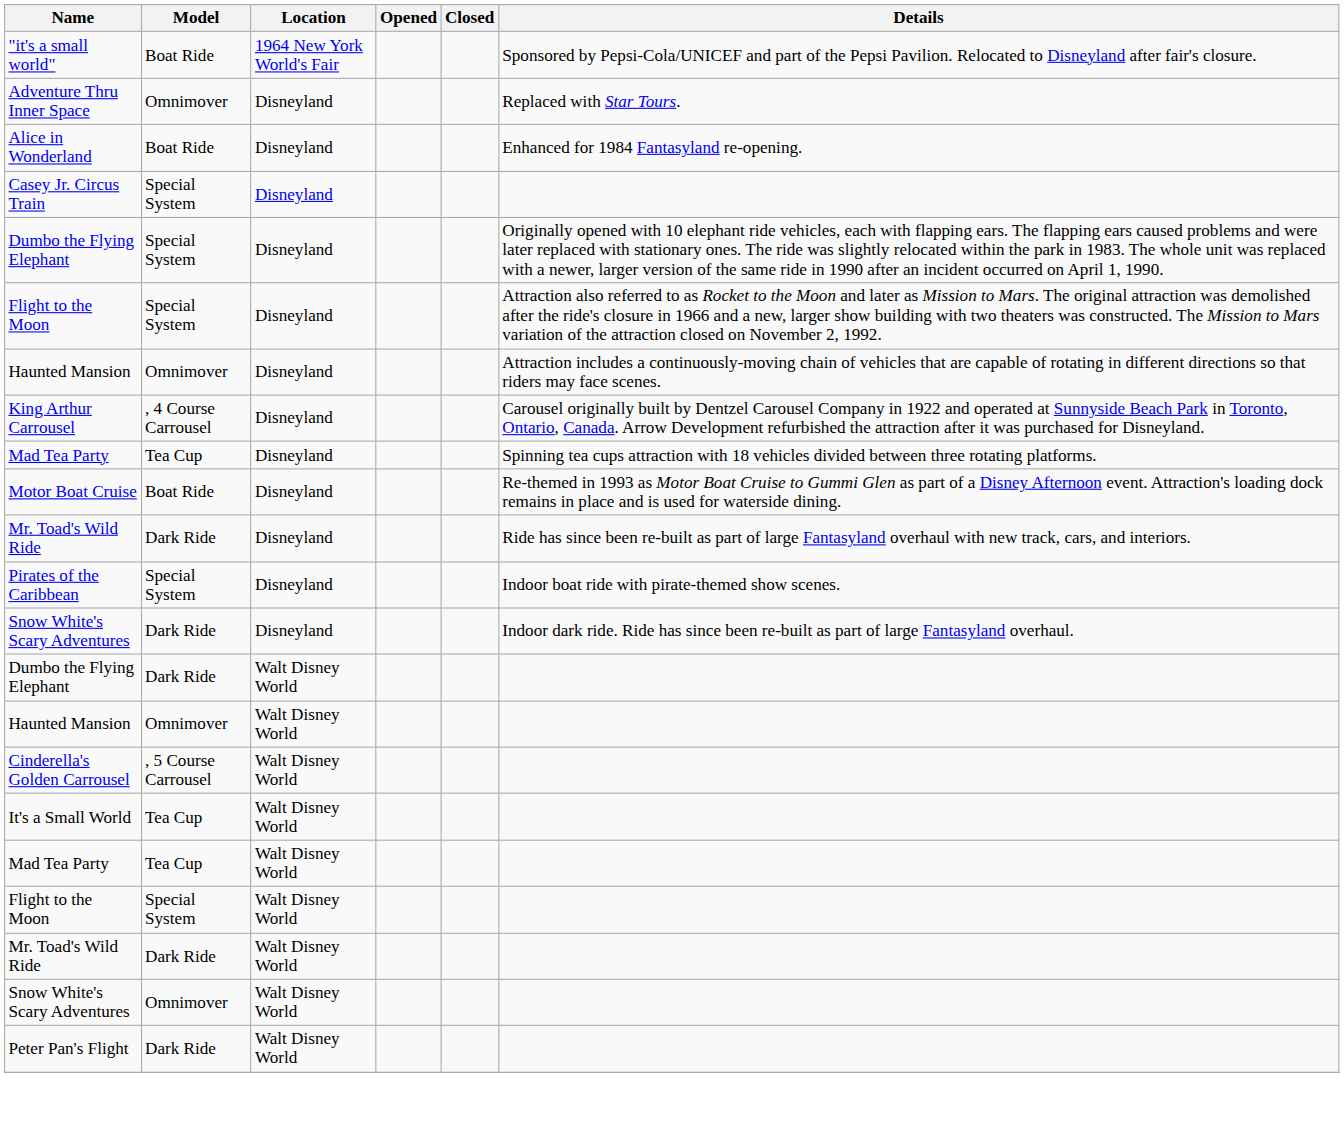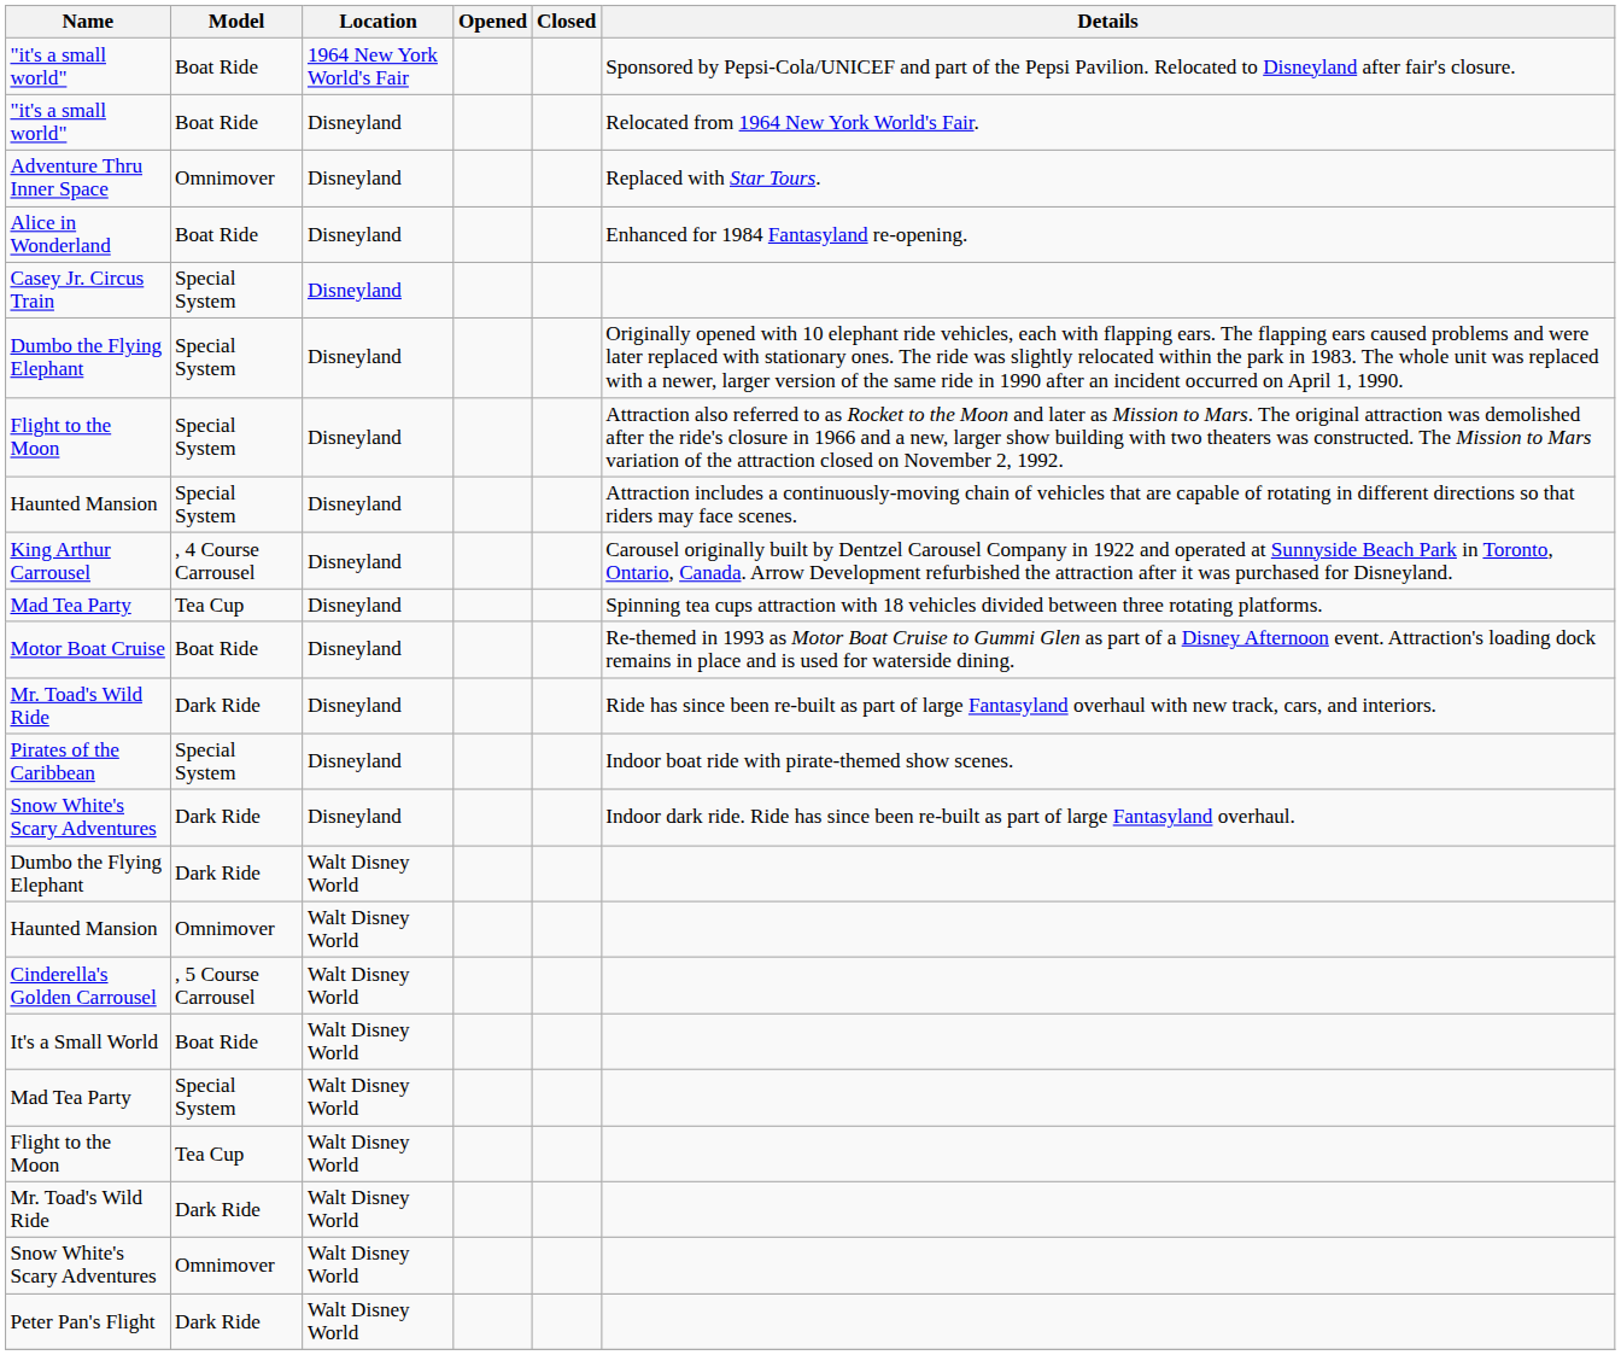 <table class= "wikitable sortable">
 <tr>
 <th>Name</th>
 <th>Model</th>
 <th>Location</th>
 <th>Opened</th>
 <th>Closed</th>
 <th>Details</th>
 </tr>
 <tr>
 <td><a href='#'>"it's a small world"</a></td>
 <td>Boat Ride</td>
 <td><a href='#'>1964 New York World's Fair</a></td>
 <td></td>
 <td></td>
 <td>Sponsored by Pepsi-Cola/UNICEF and part of the Pepsi Pavilion. Relocated to <a href='#'>Disneyland</a> after fair's closure.</td>
+</tr>
+<tr>
+<td><a href='#'>"it's a small world"</a></td>
+<td>Boat Ride</td>
+<td>Disneyland</td>
+<td></td>
+<td></td>
+<td>Relocated from <a href='#'>1964 New York World's Fair</a>.</td>
 </tr>
 <tr>
 <td><a href='#'>Adventure Thru Inner Space</a></td>
 <td>Omnimover</td>
 <td>Disneyland</td>
 <td></td>
 <td></td>
 <td>Replaced with <em><a href='#'>Star Tours</a></em>.</td>
 </tr>
 <tr>
 <td><a href='#'>Alice in Wonderland</a></td>
 <td>Boat Ride</td>
 <td>Disneyland</td>
 <td></td>
 <td></td>
 <td>Enhanced for 1984 <a href='#'>Fantasyland</a> re-opening.</td>
 </tr>
 <tr>
 <td><a href='#'>Casey Jr. Circus Train</a></td>
 <td>Special System</td>
 <td><a href='#'>Disneyland</a></td>
 <td></td>
 <td></td>
 <td></td>
 </tr>
 <tr>
 <td><a href='#'>Dumbo the Flying Elephant</a></td>
 <td>Special System</td>
 <td>Disneyland</td>
 <td></td>
 <td></td>
 <td>Originally opened with 10 elephant ride vehicles, each with flapping ears. The flapping ears caused problems and were later replaced with stationary ones. The ride was slightly relocated within the park in 1983. The whole unit was replaced with a newer, larger version of the same ride in 1990 after an incident occurred on April 1, 1990.</td>
 </tr>
 <tr>
 <td><a href='#'>Flight to the Moon</a></td>
 <td>Special System</td>
 <td>Disneyland</td>
 <td></td>
 <td></td>
 <td>Attraction also referred to as <em>Rocket to the Moon</em> and later as <em>Mission to Mars</em>. The original attraction was demolished after the ride's closure in 1966 and a new, larger show building with two theaters was constructed. The <em>Mission to Mars</em> variation of the attraction closed on November 2, 1992.</td>
 </tr>
 <tr>
 <td>Haunted Mansion</td>
-<td>Omnimover</td>
+<td>Special System</td>
 <td>Disneyland</td>
 <td></td>
 <td></td>
 <td>Attraction includes a continuously-moving chain of vehicles that are capable of rotating in different directions so that riders may face scenes.</td>
 </tr>
 <tr>
 <td><a href='#'>King Arthur Carrousel</a></td>
 <td>, 4 Course Carrousel</td>
 <td>Disneyland</td>
 <td></td>
 <td></td>
 <td>Carousel originally built by Dentzel Carousel Company in 1922 and operated at <a href='#'>Sunnyside Beach Park</a> in <a href='#'>Toronto</a>, <a href='#'>Ontario</a>, <a href='#'>Canada</a>. Arrow Development refurbished the attraction after it was purchased for Disneyland.</td>
 </tr>
 <tr>
 <td><a href='#'>Mad Tea Party</a></td>
 <td>Tea Cup</td>
 <td>Disneyland</td>
 <td></td>
 <td></td>
 <td>Spinning tea cups attraction with 18 vehicles divided between three rotating platforms.</td>
 </tr>
 <tr>
 <td><a href='#'>Motor Boat Cruise</a></td>
 <td>Boat Ride</td>
 <td>Disneyland</td>
 <td></td>
 <td></td>
 <td>Re-themed in 1993 as <em>Motor Boat Cruise to Gummi Glen</em> as part of a <a href='#'>Disney Afternoon</a> event. Attraction's loading dock remains in place and is used for waterside dining.</td>
 </tr>
 <tr>
 <td><a href='#'>Mr. Toad's Wild Ride</a></td>
 <td>Dark Ride</td>
 <td>Disneyland</td>
 <td></td>
 <td></td>
 <td>Ride has since been re-built as part of large <a href='#'>Fantasyland</a> overhaul with new track, cars, and interiors.</td>
 </tr>
 <tr>
 <td><a href='#'>Pirates of the Caribbean</a></td>
 <td>Special System</td>
 <td>Disneyland</td>
 <td></td>
 <td></td>
 <td>Indoor boat ride with pirate-themed show scenes.</td>
 </tr>
 <tr>
 <td><a href='#'>Snow White's Scary Adventures</a></td>
 <td>Dark Ride</td>
 <td>Disneyland</td>
 <td></td>
 <td></td>
 <td>Indoor dark ride. Ride has since been re-built as part of large <a href='#'>Fantasyland</a> overhaul.</td>
 </tr>
 <tr>
 <td>Dumbo the Flying Elephant</td>
 <td>Dark Ride</td>
 <td>Walt Disney World</td>
 <td></td>
 <td></td>
 <td></td>
 </tr>
 <tr>
 <td>Haunted Mansion</td>
 <td>Omnimover</td>
 <td>Walt Disney World</td>
 <td></td>
 <td></td>
 <td></td>
 </tr>
 <tr>
 <td><a href='#'>Cinderella's Golden Carrousel</a></td>
 <td>, 5 Course Carrousel</td>
 <td>Walt Disney World</td>
 <td></td>
 <td></td>
 <td></td>
 </tr>
 <tr>
 <td>It's a Small World</td>
-<td>Tea Cup</td>
+<td>Boat Ride</td>
 <td>Walt Disney World</td>
 <td></td>
 <td></td>
 <td></td>
 </tr>
 <tr>
 <td>Mad Tea Party</td>
-<td>Tea Cup</td>
+<td>Special System</td>
 <td>Walt Disney World</td>
 <td></td>
 <td></td>
 <td></td>
 </tr>
 <tr>
 <td>Flight to the Moon</td>
-<td>Special System</td>
+<td>Tea Cup</td>
 <td>Walt Disney World</td>
 <td></td>
 <td></td>
 <td></td>
 </tr>
 <tr>
 <td>Mr. Toad's Wild Ride</td>
 <td>Dark Ride</td>
 <td>Walt Disney World</td>
 <td></td>
 <td></td>
 <td></td>
 </tr>
 <tr>
 <td>Snow White's Scary Adventures</td>
 <td>Omnimover</td>
 <td>Walt Disney World</td>
 <td></td>
 <td></td>
 <td></td>
 </tr>
 <tr>
 <td>Peter Pan's Flight</td>
 <td>Dark Ride</td>
 <td>Walt Disney World</td>
 <td></td>
 <td></td>
 <td></td>
 </tr>
 <tr>
 </tr>
 </table>
